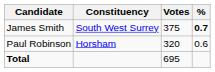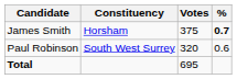 <table class="wikitable sortable" style="clear:both;">
 <tr>
 <th class="unsortable">Candidate</th>
 <th class="unsortable">Constituency</th>
 <th>Votes</th>
 <th>%</th>
 </tr>
 <tr>
 <td>James Smith</td>
-<td><a href='#'>South West Surrey</a></td>
+<td><a href='#'>Horsham</a></td>
 <td>375</td>
 <td><strong>0.7</strong></td>
 </tr>
 <tr>
 <td>Paul Robinson</td>
-<td><a href='#'>Horsham</a></td>
+<td><a href='#'>South West Surrey</a></td>
 <td>320</td>
 <td>0.6</td>
 </tr>
 <tr>
 <td><strong>Total</strong></td>
 <td></td>
 <td>695</td>
 <td></td>
 </tr>
 </table>
